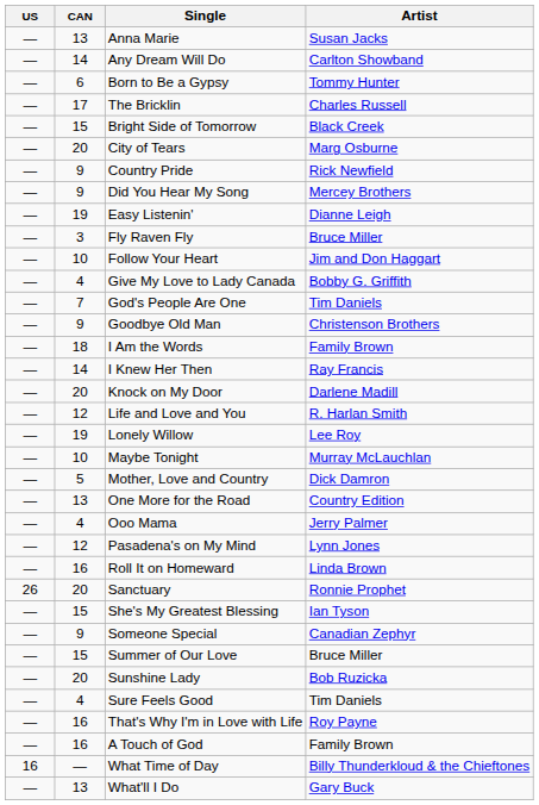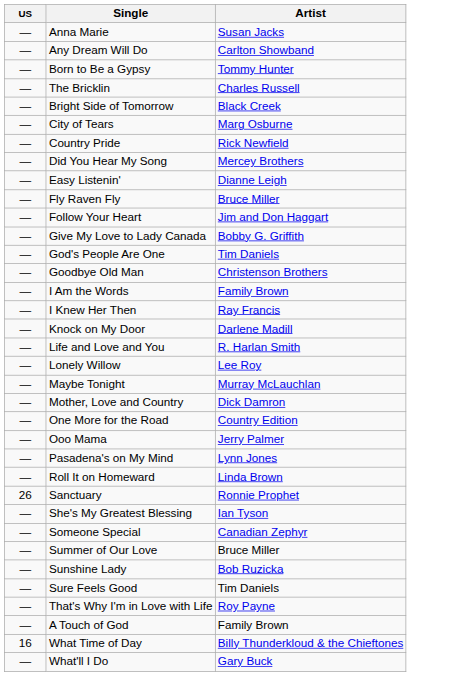 <table class="wikitable sortable">
 <tr>
 <th width="50"><small>US</small></th>
-<th width="50"><small>CAN</small></th>
 <th>Single</th>
 <th>Artist</th>
 </tr>
 <tr>
 <td align="center">—</td>
-<td align="center">13</td>
 <td>Anna Marie</td>
 <td><a href='#'>Susan Jacks</a></td>
 </tr>
 <tr>
 <td align="center">—</td>
-<td align="center">14</td>
 <td>Any Dream Will Do</td>
 <td><a href='#'>Carlton Showband</a></td>
 </tr>
 <tr>
 <td align="center">—</td>
-<td align="center">6</td>
 <td>Born to Be a Gypsy</td>
 <td><a href='#'>Tommy Hunter</a></td>
 </tr>
 <tr>
 <td align="center">—</td>
-<td align="center">17</td>
 <td>The Bricklin</td>
 <td><a href='#'>Charles Russell</a></td>
 </tr>
 <tr>
 <td align="center">—</td>
-<td align="center">15</td>
 <td>Bright Side of Tomorrow</td>
 <td><a href='#'>Black Creek</a></td>
 </tr>
 <tr>
 <td align="center">—</td>
-<td align="center">20</td>
 <td>City of Tears</td>
 <td><a href='#'>Marg Osburne</a></td>
 </tr>
 <tr>
 <td align="center">—</td>
-<td align="center">9</td>
 <td>Country Pride</td>
 <td><a href='#'>Rick Newfield</a></td>
 </tr>
 <tr>
 <td align="center">—</td>
-<td align="center">9</td>
 <td>Did You Hear My Song</td>
 <td><a href='#'>Mercey Brothers</a></td>
 </tr>
 <tr>
 <td align="center">—</td>
-<td align="center">19</td>
 <td>Easy Listenin'</td>
 <td><a href='#'>Dianne Leigh</a></td>
 </tr>
 <tr>
 <td align="center">—</td>
-<td align="center">3</td>
 <td>Fly Raven Fly</td>
 <td><a href='#'>Bruce Miller</a></td>
 </tr>
 <tr>
 <td align="center">—</td>
-<td align="center">10</td>
 <td>Follow Your Heart</td>
 <td><a href='#'>Jim and Don Haggart</a></td>
 </tr>
 <tr>
 <td align="center">—</td>
-<td align="center">4</td>
 <td>Give My Love to Lady Canada</td>
 <td><a href='#'>Bobby G. Griffith</a></td>
 </tr>
 <tr>
 <td align="center">—</td>
-<td align="center">7</td>
 <td>God's People Are One</td>
 <td><a href='#'>Tim Daniels</a></td>
 </tr>
 <tr>
 <td align="center">—</td>
-<td align="center">9</td>
 <td>Goodbye Old Man</td>
 <td><a href='#'>Christenson Brothers</a></td>
 </tr>
 <tr>
 <td align="center">—</td>
-<td align="center">18</td>
 <td>I Am the Words</td>
 <td><a href='#'>Family Brown</a></td>
 </tr>
 <tr>
 <td align="center">—</td>
-<td align="center">14</td>
 <td>I Knew Her Then</td>
 <td><a href='#'>Ray Francis</a></td>
 </tr>
 <tr>
 <td align="center">—</td>
-<td align="center">20</td>
 <td>Knock on My Door</td>
 <td><a href='#'>Darlene Madill</a></td>
 </tr>
 <tr>
 <td align="center">—</td>
-<td align="center">12</td>
 <td>Life and Love and You</td>
 <td><a href='#'>R. Harlan Smith</a></td>
 </tr>
 <tr>
 <td align="center">—</td>
-<td align="center">19</td>
 <td>Lonely Willow</td>
 <td><a href='#'>Lee Roy</a></td>
 </tr>
 <tr>
 <td align="center">—</td>
-<td align="center">10</td>
 <td>Maybe Tonight</td>
 <td><a href='#'>Murray McLauchlan</a></td>
 </tr>
 <tr>
 <td align="center">—</td>
-<td align="center">5</td>
 <td>Mother, Love and Country</td>
 <td><a href='#'>Dick Damron</a></td>
 </tr>
 <tr>
 <td align="center">—</td>
-<td align="center">13</td>
 <td>One More for the Road</td>
 <td><a href='#'>Country Edition</a></td>
 </tr>
 <tr>
 <td align="center">—</td>
-<td align="center">4</td>
 <td>Ooo Mama</td>
 <td><a href='#'>Jerry Palmer</a></td>
 </tr>
 <tr>
 <td align="center">—</td>
-<td align="center">12</td>
 <td>Pasadena's on My Mind</td>
 <td><a href='#'>Lynn Jones</a></td>
 </tr>
 <tr>
 <td align="center">—</td>
-<td align="center">16</td>
 <td>Roll It on Homeward</td>
 <td><a href='#'>Linda Brown</a></td>
 </tr>
 <tr>
 <td align="center">26</td>
-<td align="center">20</td>
 <td>Sanctuary</td>
 <td><a href='#'>Ronnie Prophet</a></td>
 </tr>
 <tr>
 <td align="center">—</td>
-<td align="center">15</td>
 <td>She's My Greatest Blessing</td>
 <td><a href='#'>Ian Tyson</a></td>
 </tr>
 <tr>
 <td align="center">—</td>
-<td align="center">9</td>
 <td>Someone Special</td>
 <td><a href='#'>Canadian Zephyr</a></td>
 </tr>
 <tr>
 <td align="center">—</td>
-<td align="center">15</td>
 <td>Summer of Our Love</td>
 <td>Bruce Miller</td>
 </tr>
 <tr>
 <td align="center">—</td>
-<td align="center">20</td>
 <td>Sunshine Lady</td>
 <td><a href='#'>Bob Ruzicka</a></td>
 </tr>
 <tr>
 <td align="center">—</td>
-<td align="center">4</td>
 <td>Sure Feels Good</td>
 <td>Tim Daniels</td>
 </tr>
 <tr>
 <td align="center">—</td>
-<td align="center">16</td>
 <td>That's Why I'm in Love with Life</td>
 <td><a href='#'>Roy Payne</a></td>
 </tr>
 <tr>
 <td align="center">—</td>
-<td align="center">16</td>
 <td>A Touch of God</td>
 <td>Family Brown</td>
 </tr>
 <tr>
 <td align="center">16</td>
-<td align="center">—</td>
 <td>What Time of Day</td>
 <td><a href='#'>Billy Thunderkloud & the Chieftones</a></td>
 </tr>
 <tr>
 <td align="center">—</td>
-<td align="center">13</td>
 <td>What'll I Do</td>
 <td><a href='#'>Gary Buck</a></td>
 </tr>
 </table>
